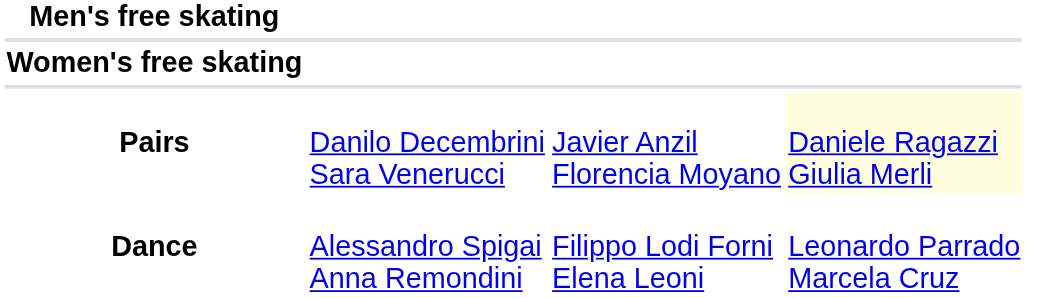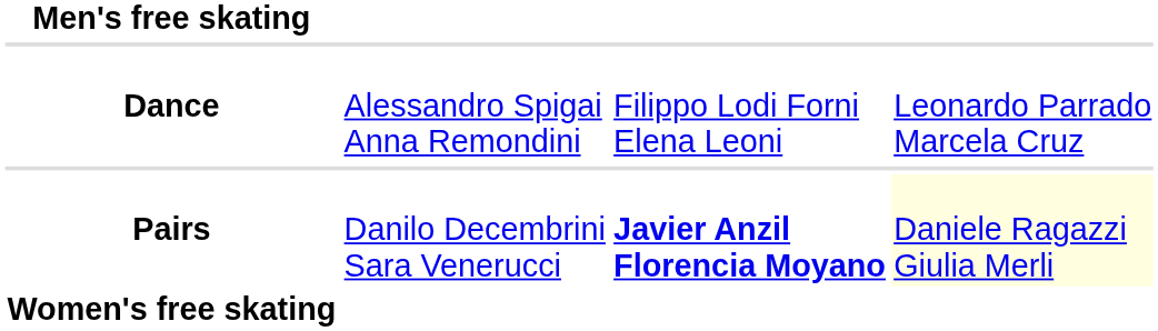 <table>
 <tr>
 <th scope="row">Men's free skating</th>
 <td></td>
 <td></td>
 <td></td>
 </tr>
 <tr bgcolor=#DDDDDD>
 <td colspan=4></td>
 </tr>
 <tr>
-<th scope="row">Women's free skating</th>
-<td></td>
-<td></td>
-<td></td>
+<th scope="row">Dance</th>
+<td><br><a href='#'>Alessandro Spigai</a><br><a href='#'>Anna Remondini</a></td>
+<td><br><a href='#'>Filippo Lodi Forni</a><br><a href='#'>Elena Leoni</a></td>
+<td><br><a href='#'>Leonardo Parrado</a><br><a href='#'>Marcela Cruz</a></td>
 </tr>
 <tr bgcolor=#DDDDDD>
 <td colspan=4></td>
 </tr>
 <tr>
 <th scope="row">Pairs</th>
 <td><br><a href='#'>Danilo Decembrini</a><br><a href='#'>Sara Venerucci</a></td>
-<td><br><a href='#'>Javier Anzil</a><br><a href='#'>Florencia Moyano</a></td>
+<td><strong><br><a href='#'>Javier Anzil</a><br><a href='#'>Florencia Moyano</a></strong></td>
 <td style="background: lightyellow;"><br><a href='#'>Daniele Ragazzi</a><br><a href='#'>Giulia Merli</a></td>
 </tr>
 <tr>
-<th scope="row">Dance</th>
-<td><br><a href='#'>Alessandro Spigai</a><br><a href='#'>Anna Remondini</a></td>
-<td><br><a href='#'>Filippo Lodi Forni</a><br><a href='#'>Elena Leoni</a></td>
-<td><br><a href='#'>Leonardo Parrado</a><br><a href='#'>Marcela Cruz</a></td>
+<th scope="row">Women's free skating</th>
+<td></td>
+<td></td>
+<td></td>
 </tr>
 </table>
